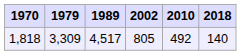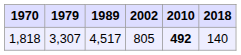 <table align="center" rules="all" cellspacing="0" cellpadding="5" style="border: 1px solid #999">
 <tr bgcolor="#DDDDFF">
 <th>1970</th>
 <th>1979</th>
 <th>1989</th>
 <th>2002</th>
 <th>2010</th>
 <th>2018</th>
 </tr>
 <tr bgcolor="#EEEEFF">
 <td align=center>1,818</td>
-<td align=center>3,309</td>
+<td align=center>3,307</td>
 <td align=center>4,517</td>
 <td align=center>805</td>
-<td align=center>492</td>
+<td align=center><strong>492</strong></td>
 <td align=center>140</td>
 </tr>
 </table>
